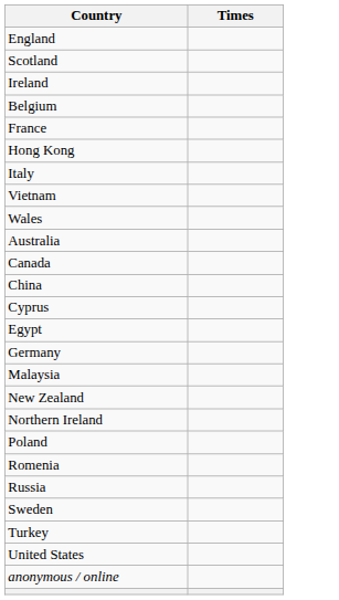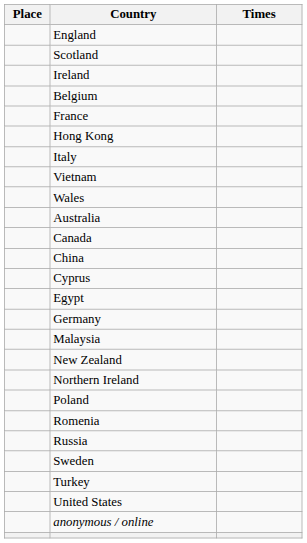 <table class="wikitable">
 <tr>
+<th width="50">Place</th>
 <th width="200">Country</th>
 <th width="100">Times</th>
 </tr>
 <tr>
+<td></td>
 <td> England</td>
 <td></td>
 </tr>
 <tr>
+<td></td>
 <td> Scotland</td>
 <td></td>
 </tr>
 <tr>
+<td></td>
 <td> Ireland</td>
 <td></td>
 </tr>
 <tr>
+<td></td>
 <td> Belgium</td>
 <td></td>
 </tr>
 <tr>
+<td></td>
 <td> France</td>
 <td></td>
 </tr>
 <tr>
+<td></td>
 <td> Hong Kong</td>
 <td></td>
 </tr>
 <tr>
+<td></td>
 <td> Italy</td>
 <td></td>
 </tr>
 <tr>
+<td></td>
 <td> Vietnam</td>
 <td></td>
 </tr>
 <tr>
+<td></td>
 <td> Wales</td>
 <td></td>
 </tr>
 <tr>
+<td></td>
 <td> Australia</td>
 <td></td>
 </tr>
 <tr>
+<td></td>
 <td> Canada</td>
 <td></td>
 </tr>
 <tr>
+<td></td>
 <td> China</td>
 <td></td>
 </tr>
 <tr>
+<td></td>
 <td> Cyprus</td>
 <td></td>
 </tr>
 <tr>
+<td></td>
 <td> Egypt</td>
 <td></td>
 </tr>
 <tr>
+<td></td>
 <td> Germany</td>
 <td></td>
 </tr>
 <tr>
+<td></td>
 <td> Malaysia</td>
 <td></td>
 </tr>
 <tr>
+<td></td>
 <td> New Zealand</td>
 <td></td>
 </tr>
 <tr>
+<td></td>
 <td> Northern Ireland</td>
 <td></td>
 </tr>
 <tr>
+<td></td>
 <td> Poland</td>
 <td></td>
 </tr>
 <tr>
+<td></td>
 <td> Romenia</td>
 <td></td>
 </tr>
 <tr>
+<td></td>
 <td> Russia</td>
 <td></td>
 </tr>
 <tr>
+<td></td>
 <td> Sweden</td>
 <td></td>
 </tr>
 <tr>
+<td></td>
 <td> Turkey</td>
 <td></td>
 </tr>
 <tr>
+<td></td>
 <td> United States</td>
 <td></td>
 </tr>
 <tr>
+<td></td>
 <td><em>anonymous / online</em></td>
 <td></td>
 </tr>
 <tr>
 <th></th>
 <th></th>
+<th></th>
 </tr>
 </table>
